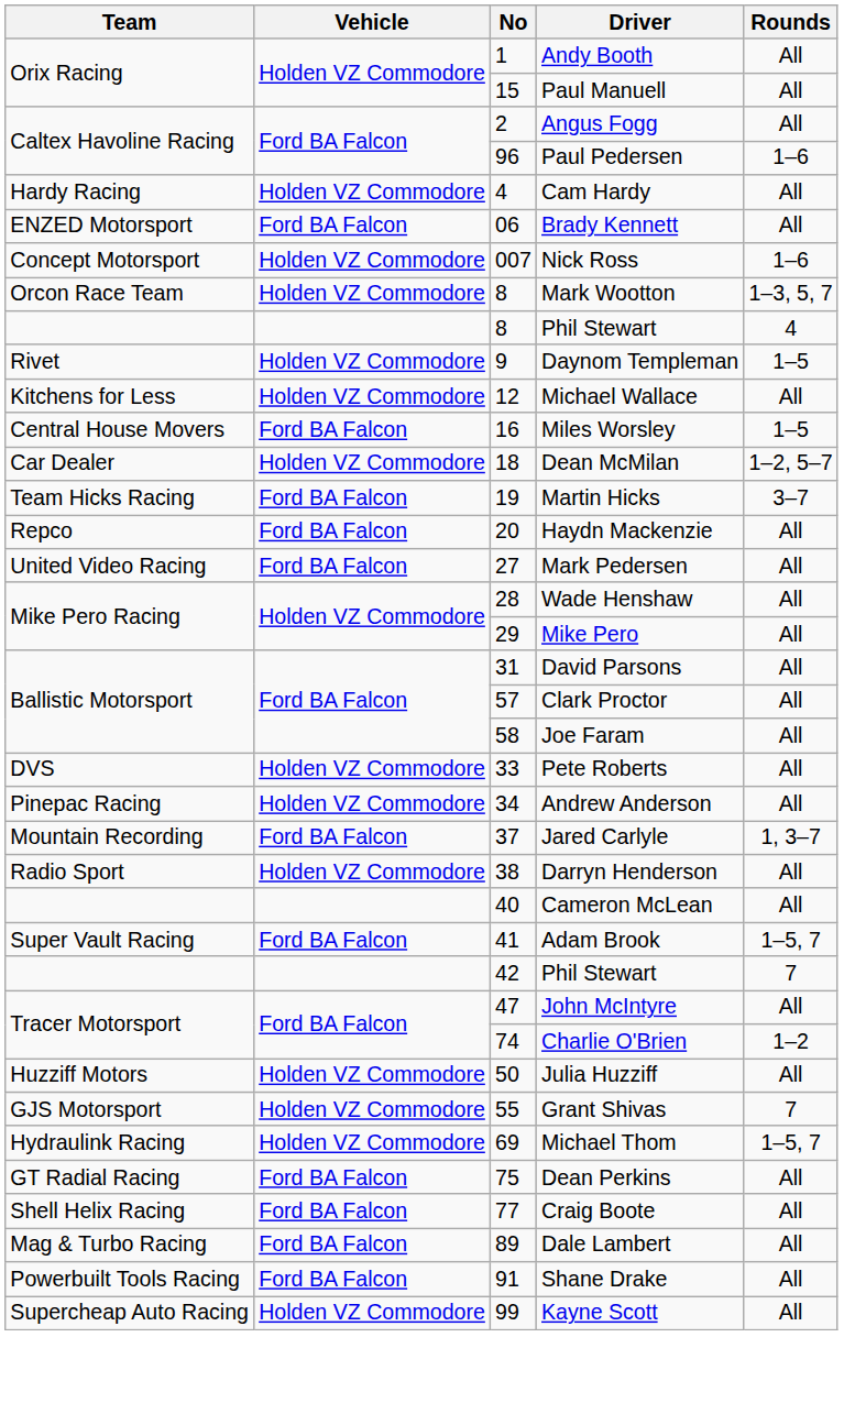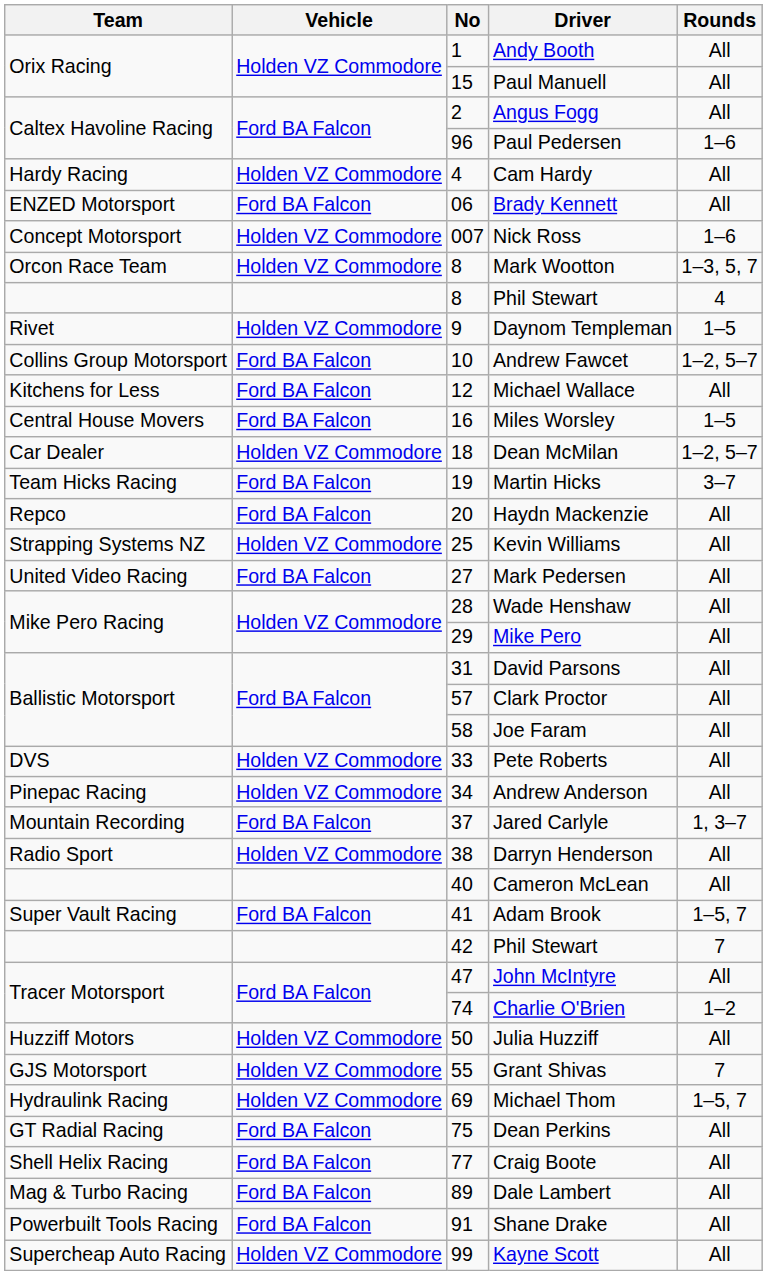 <table class="wikitable" style="font-size: 85%">
 <tr>
 <th>Team</th>
 <th>Vehicle</th>
 <th>No</th>
 <th>Driver</th>
 <th>Rounds</th>
 </tr>
 <tr>
 <td rowspan=2>Orix Racing</td>
 <td rowspan=2><a href='#'>Holden VZ Commodore</a></td>
 <td>1</td>
 <td> <a href='#'>Andy Booth</a></td>
 <td align=center>All</td>
 </tr>
 <tr>
 <td>15</td>
 <td> Paul Manuell</td>
 <td align=center>All</td>
 </tr>
 <tr>
 <td rowspan=2>Caltex Havoline Racing</td>
 <td rowspan=2><a href='#'>Ford BA Falcon</a></td>
 <td>2</td>
 <td> <a href='#'>Angus Fogg</a></td>
 <td align=center>All</td>
 </tr>
 <tr>
 <td>96</td>
 <td> Paul Pedersen</td>
 <td align=center>1–6</td>
 </tr>
 <tr>
 <td>Hardy Racing</td>
 <td><a href='#'>Holden VZ Commodore</a></td>
 <td>4</td>
 <td> Cam Hardy</td>
 <td align=center>All</td>
 </tr>
 <tr>
 <td>ENZED Motorsport</td>
 <td><a href='#'>Ford BA Falcon</a></td>
 <td>06</td>
 <td> <a href='#'>Brady Kennett</a></td>
 <td align=center>All</td>
 </tr>
 <tr>
 <td>Concept Motorsport</td>
 <td><a href='#'>Holden VZ Commodore</a></td>
 <td>007</td>
 <td> Nick Ross</td>
 <td align=center>1–6</td>
 </tr>
 <tr>
 <td>Orcon Race Team</td>
 <td><a href='#'>Holden VZ Commodore</a></td>
 <td>8</td>
 <td> Mark Wootton</td>
 <td align=center>1–3, 5, 7</td>
 </tr>
 <tr>
 <td></td>
 <td></td>
 <td>8</td>
 <td> Phil Stewart</td>
 <td align=center>4</td>
 </tr>
 <tr>
 <td>Rivet</td>
 <td><a href='#'>Holden VZ Commodore</a></td>
 <td>9</td>
 <td> Daynom Templeman</td>
 <td align=center>1–5</td>
 </tr>
 <tr>
+<td>Collins Group Motorsport</td>
+<td><a href='#'>Ford BA Falcon</a></td>
+<td>10</td>
+<td> Andrew Fawcet</td>
+<td align=center>1–2, 5–7</td>
+</tr>
+<tr>
 <td>Kitchens for Less</td>
-<td><a href='#'>Holden VZ Commodore</a></td>
+<td><a href='#'>Ford BA Falcon</a></td>
 <td>12</td>
 <td> Michael Wallace</td>
 <td align=center>All</td>
 </tr>
 <tr>
 <td>Central House Movers</td>
 <td><a href='#'>Ford BA Falcon</a></td>
 <td>16</td>
 <td> Miles Worsley</td>
 <td align=center>1–5</td>
 </tr>
 <tr>
 <td>Car Dealer</td>
 <td><a href='#'>Holden VZ Commodore</a></td>
 <td>18</td>
 <td> Dean McMilan</td>
 <td align=center>1–2, 5–7</td>
 </tr>
 <tr>
 <td>Team Hicks Racing</td>
 <td><a href='#'>Ford BA Falcon</a></td>
 <td>19</td>
 <td> Martin Hicks</td>
 <td align=center>3–7</td>
 </tr>
 <tr>
 <td>Repco</td>
 <td><a href='#'>Ford BA Falcon</a></td>
 <td>20</td>
 <td> Haydn Mackenzie</td>
+<td align=center>All</td>
+</tr>
+<tr>
+<td>Strapping Systems NZ</td>
+<td><a href='#'>Holden VZ Commodore</a></td>
+<td>25</td>
+<td> Kevin Williams</td>
 <td align=center>All</td>
 </tr>
 <tr>
 <td>United Video Racing</td>
 <td><a href='#'>Ford BA Falcon</a></td>
 <td>27</td>
 <td> Mark Pedersen</td>
 <td align=center>All</td>
 </tr>
 <tr>
 <td rowspan=2>Mike Pero Racing</td>
 <td rowspan=2><a href='#'>Holden VZ Commodore</a></td>
 <td>28</td>
 <td> Wade Henshaw</td>
 <td align=center>All</td>
 </tr>
 <tr>
 <td>29</td>
 <td> <a href='#'>Mike Pero</a></td>
 <td align=center>All</td>
 </tr>
 <tr>
 <td rowspan=3>Ballistic Motorsport</td>
 <td rowspan=3><a href='#'>Ford BA Falcon</a></td>
 <td>31</td>
 <td> David Parsons</td>
 <td align=center>All</td>
 </tr>
 <tr>
 <td>57</td>
 <td> Clark Proctor</td>
 <td align=center>All</td>
 </tr>
 <tr>
 <td>58</td>
 <td> Joe Faram</td>
 <td align=center>All</td>
 </tr>
 <tr>
 <td>DVS</td>
 <td><a href='#'>Holden VZ Commodore</a></td>
 <td>33</td>
 <td> Pete Roberts</td>
 <td align=center>All</td>
 </tr>
 <tr>
 <td>Pinepac Racing</td>
 <td><a href='#'>Holden VZ Commodore</a></td>
 <td>34</td>
 <td> Andrew Anderson</td>
 <td align=center>All</td>
 </tr>
 <tr>
 <td>Mountain Recording</td>
 <td><a href='#'>Ford BA Falcon</a></td>
 <td>37</td>
 <td> Jared Carlyle</td>
 <td align=center>1, 3–7</td>
 </tr>
 <tr>
 <td>Radio Sport</td>
 <td><a href='#'>Holden VZ Commodore</a></td>
 <td>38</td>
 <td> Darryn Henderson</td>
 <td align=center>All</td>
 </tr>
 <tr>
 <td></td>
 <td></td>
 <td>40</td>
 <td> Cameron McLean</td>
 <td align=center>All</td>
 </tr>
 <tr>
 <td>Super Vault Racing</td>
 <td><a href='#'>Ford BA Falcon</a></td>
 <td>41</td>
 <td> Adam Brook</td>
 <td align=center>1–5, 7</td>
 </tr>
 <tr>
 <td></td>
 <td></td>
 <td>42</td>
 <td> Phil Stewart</td>
 <td align=center>7</td>
 </tr>
 <tr>
 <td rowspan=2>Tracer Motorsport</td>
 <td rowspan=2><a href='#'>Ford BA Falcon</a></td>
 <td>47</td>
 <td> <a href='#'>John McIntyre</a></td>
 <td align=center>All</td>
 </tr>
 <tr>
 <td>74</td>
 <td> <a href='#'>Charlie O'Brien</a></td>
 <td align=center>1–2</td>
 </tr>
 <tr>
 <td>Huzziff Motors</td>
 <td><a href='#'>Holden VZ Commodore</a></td>
 <td>50</td>
 <td> Julia Huzziff</td>
 <td align=center>All</td>
 </tr>
 <tr>
 <td>GJS Motorsport</td>
 <td><a href='#'>Holden VZ Commodore</a></td>
 <td>55</td>
 <td> Grant Shivas</td>
 <td align=center>7</td>
 </tr>
 <tr>
 <td>Hydraulink Racing</td>
 <td><a href='#'>Holden VZ Commodore</a></td>
 <td>69</td>
 <td> Michael Thom</td>
 <td align=center>1–5, 7</td>
 </tr>
 <tr>
 <td>GT Radial Racing</td>
 <td><a href='#'>Ford BA Falcon</a></td>
 <td>75</td>
 <td> Dean Perkins</td>
 <td align=center>All</td>
 </tr>
 <tr>
 <td>Shell Helix Racing</td>
 <td><a href='#'>Ford BA Falcon</a></td>
 <td>77</td>
 <td> Craig Boote</td>
 <td align=center>All</td>
 </tr>
 <tr>
 <td>Mag & Turbo Racing</td>
 <td><a href='#'>Ford BA Falcon</a></td>
 <td>89</td>
 <td> Dale Lambert</td>
 <td align=center>All</td>
 </tr>
 <tr>
 <td>Powerbuilt Tools Racing</td>
 <td><a href='#'>Ford BA Falcon</a></td>
 <td>91</td>
 <td> Shane Drake</td>
 <td align=center>All</td>
 </tr>
 <tr>
 <td>Supercheap Auto Racing</td>
 <td><a href='#'>Holden VZ Commodore</a></td>
 <td>99</td>
 <td> <a href='#'>Kayne Scott</a></td>
 <td align=center>All</td>
 </tr>
 </table>
